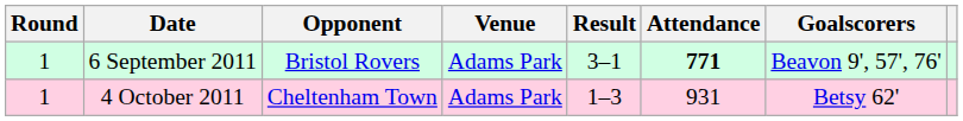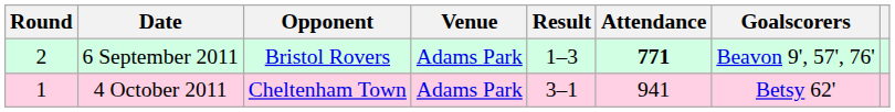 <table class="wikitable" style="text-align:center;">
 <tr>
 <th>Round</th>
 <th>Date</th>
 <th>Opponent</th>
 <th>Venue</th>
 <th>Result</th>
 <th>Attendance</th>
 <th>Goalscorers</th>
 <th></th>
 </tr>
 <tr style="background:#d0ffe3;">
-<td>1</td>
+<td>2</td>
 <td>6 September 2011</td>
 <td><a href='#'>Bristol Rovers</a></td>
 <td><a href='#'>Adams Park</a></td>
-<td>3–1</td>
+<td>1–3</td>
 <td><strong>771</strong></td>
 <td><a href='#'>Beavon</a> 9', 57', 76'</td>
 <td></td>
 </tr>
 <tr style="background:#ffd0e3;">
 <td>1</td>
 <td>4 October 2011</td>
 <td><a href='#'>Cheltenham Town</a></td>
 <td><a href='#'>Adams Park</a></td>
-<td>1–3</td>
-<td>931</td>
+<td>3–1</td>
+<td>941</td>
 <td><a href='#'>Betsy</a> 62'</td>
 <td></td>
 </tr>
 </table>
